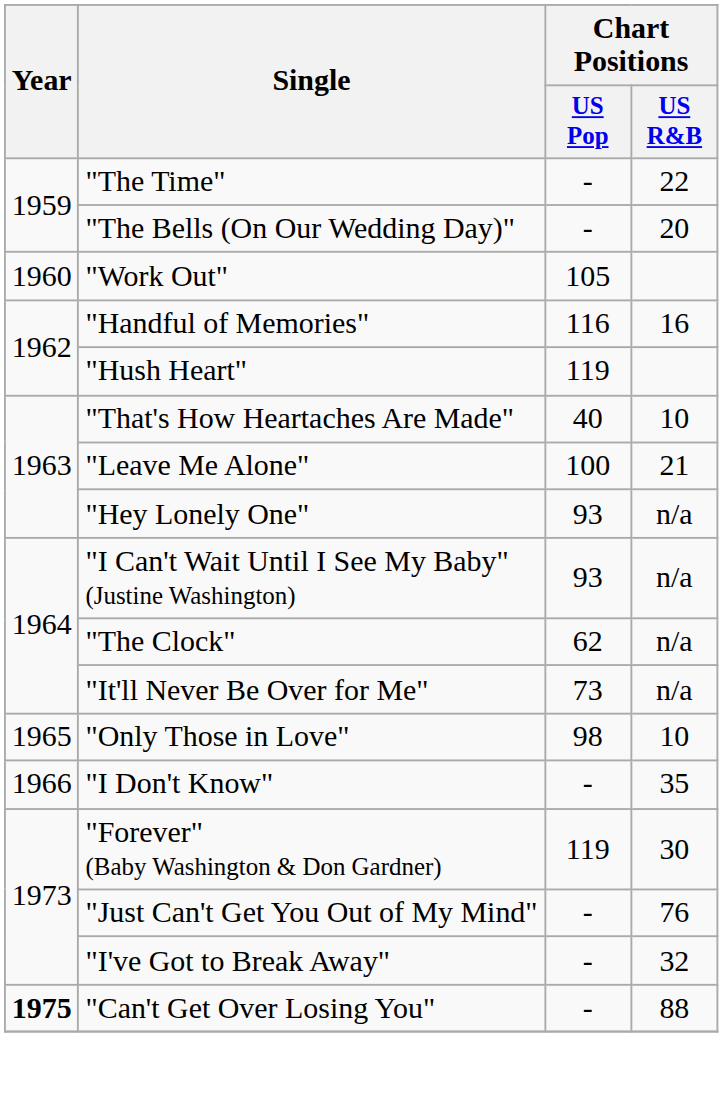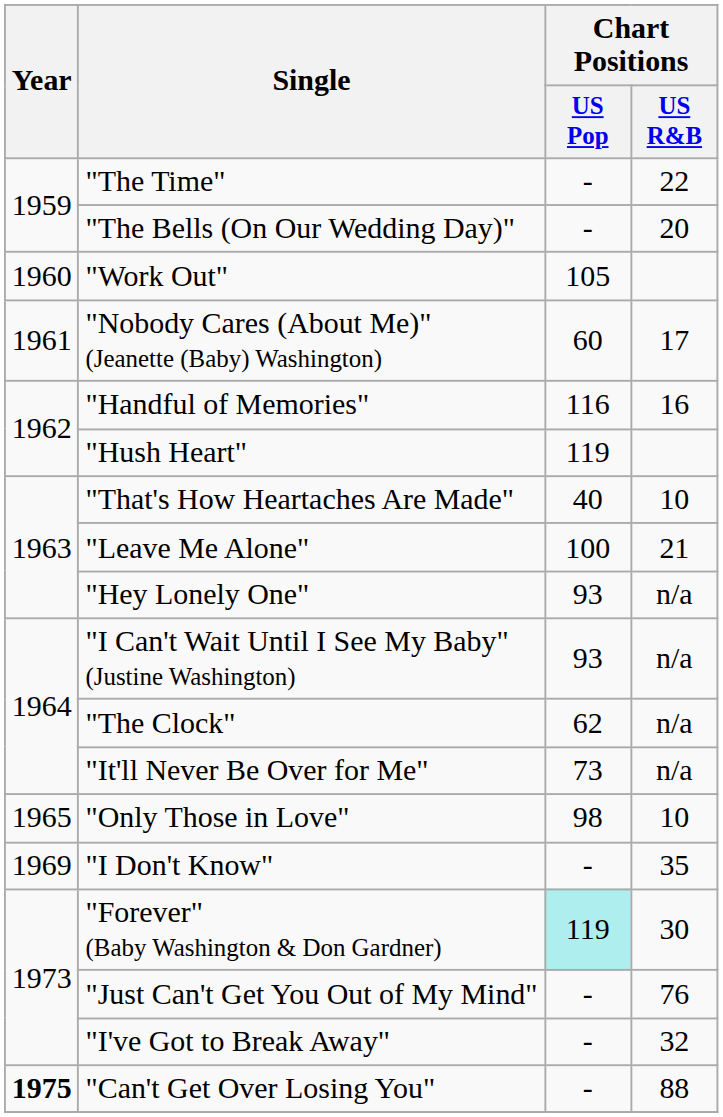 <table class="wikitable" style="text-align:center;">
 <tr>
 <th rowspan="2">Year</th>
 <th rowspan="2">Single</th>
 <th colspan="2">Chart Positions</th>
 </tr>
 <tr style="font-size:smaller;">
 <th width="40"><a href='#'>US Pop</a></th>
 <th width="40"><a href='#'>US<br>R&B</a></th>
 </tr>
 <tr>
 <td rowspan="2">1959</td>
 <td align="left">"The Time"</td>
 <td>-</td>
 <td>22</td>
 </tr>
 <tr>
 <td align="left">"The Bells (On Our Wedding Day)"</td>
 <td>-</td>
 <td>20</td>
 </tr>
 <tr>
 <td>1960</td>
 <td align="left">"Work Out"</td>
 <td>105</td>
 <td></td>
+</tr>
+<tr>
+<td rowspan="1">1961</td>
+<td align="left">"Nobody Cares (About Me)"<br><small>(Jeanette (Baby) Washington)</small></td>
+<td>60</td>
+<td>17</td>
 </tr>
 <tr>
 <td rowspan="2">1962</td>
 <td align="left">"Handful of Memories"</td>
 <td>116</td>
 <td>16</td>
 </tr>
 <tr>
 <td align="left">"Hush Heart"</td>
 <td>119</td>
 <td></td>
 </tr>
 <tr>
 <td rowspan="3">1963</td>
 <td align="left">"That's How Heartaches Are Made"</td>
 <td>40</td>
 <td>10</td>
 </tr>
 <tr>
 <td align="left">"Leave Me Alone"</td>
 <td>100</td>
 <td>21</td>
 </tr>
 <tr>
 <td align="left">"Hey Lonely One"</td>
 <td>93</td>
 <td>n/a</td>
 </tr>
 <tr>
 <td rowspan="3">1964</td>
 <td align="left">"I Can't Wait Until I See My Baby"<br><small>(Justine Washington)</small></td>
 <td>93</td>
 <td>n/a</td>
 </tr>
 <tr>
 <td align="left">"The Clock"</td>
 <td>62</td>
 <td>n/a</td>
 </tr>
 <tr>
 <td align="left">"It'll Never Be Over for Me"</td>
 <td>73</td>
 <td>n/a</td>
 </tr>
 <tr>
 <td rowspan="1">1965</td>
 <td align="left">"Only Those in Love"</td>
 <td>98</td>
 <td>10</td>
 </tr>
 <tr>
-<td rowspan="1">1966</td>
+<td rowspan="1">1969</td>
 <td align="left">"I Don't Know"</td>
 <td>-</td>
 <td>35</td>
 </tr>
 <tr>
 <td rowspan="3">1973</td>
 <td align="left">"Forever"<br><small>(Baby Washington & Don Gardner)</small></td>
-<td>119</td>
+<td style="background: paleturquoise;">119</td>
 <td>30</td>
 </tr>
 <tr>
 <td align="left">"Just Can't Get You Out of My Mind"</td>
 <td>-</td>
 <td>76</td>
 </tr>
 <tr>
 <td align="left">"I've Got to Break Away"</td>
 <td>-</td>
 <td>32</td>
 </tr>
 <tr>
 <td rowspan="1"><strong>1975</strong></td>
 <td align="left">"Can't Get Over Losing You"</td>
 <td>-</td>
 <td>88</td>
 </tr>
 <tr>
 </tr>
 </table>
